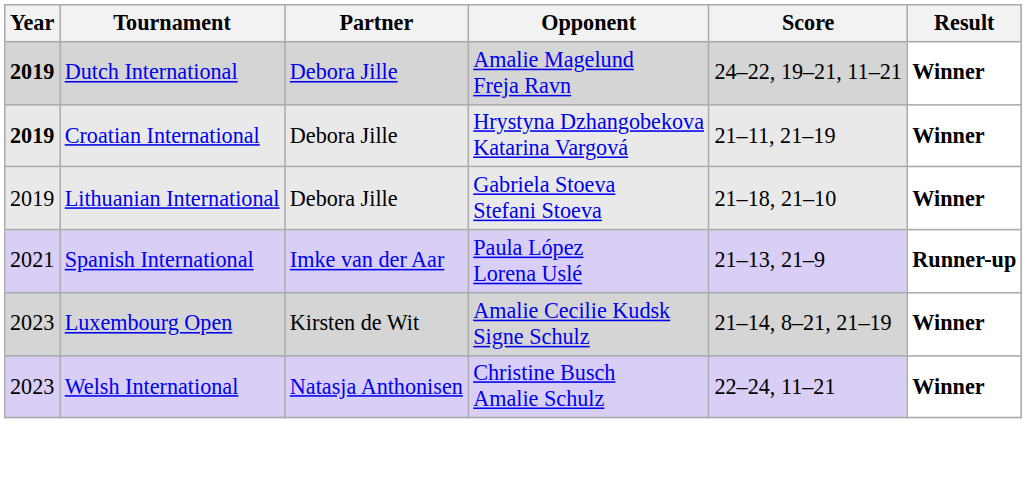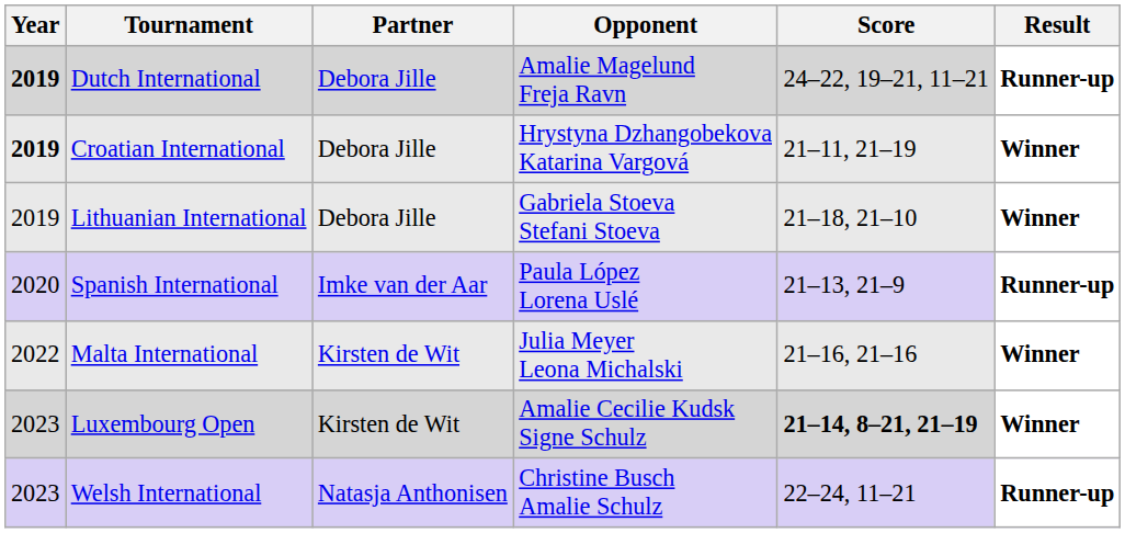 <table class="sortable wikitable" style="font-size: 90%;">
 <tr>
 <th>Year</th>
 <th>Tournament</th>
 <th>Partner</th>
 <th>Opponent</th>
 <th>Score</th>
 <th>Result</th>
 </tr>
 <tr style="background:#D5D5D5">
 <td align="center"><strong>2019</strong></td>
 <td align="left"><a href='#'>Dutch International</a></td>
 <td align="left"> <a href='#'>Debora Jille</a></td>
 <td align="left"> <a href='#'>Amalie Magelund</a><br> <a href='#'>Freja Ravn</a></td>
 <td align="left">24–22, 19–21, 11–21</td>
-<td style="text-align:left; background:white"> <strong>Winner</strong></td>
+<td style="text-align:left; background:white"> <strong>Runner-up</strong></td>
 </tr>
 <tr style="background:#E9E9E9">
 <td align="center"><strong>2019</strong></td>
 <td align="left"><a href='#'>Croatian International</a></td>
 <td align="left"> Debora Jille</td>
 <td align="left"> <a href='#'>Hrystyna Dzhangobekova</a><br> <a href='#'>Katarina Vargová</a></td>
 <td align="left">21–11, 21–19</td>
 <td style="text-align:left; background:white"> <strong>Winner</strong></td>
 </tr>
 <tr style="background:#E9E9E9">
 <td align="center">2019</td>
 <td align="left"><a href='#'>Lithuanian International</a></td>
 <td align="left"> Debora Jille</td>
 <td align="left"> <a href='#'>Gabriela Stoeva</a><br> <a href='#'>Stefani Stoeva</a></td>
 <td align="left">21–18, 21–10</td>
 <td style="text-align:left; background:white"> <strong>Winner</strong></td>
 </tr>
 <tr style="background:#D8CEF6">
-<td align="center">2021</td>
+<td align="center">2020</td>
 <td align="left"><a href='#'>Spanish International</a></td>
 <td align="left"> <a href='#'>Imke van der Aar</a></td>
 <td align="left"> <a href='#'>Paula López</a><br> <a href='#'>Lorena Uslé</a></td>
 <td align="left">21–13, 21–9</td>
 <td style="text-align:left; background:white"> <strong>Runner-up</strong></td>
 </tr>
+<tr style="background:#E9E9E9">
+<td align="center">2022</td>
+<td align="left"><a href='#'>Malta International</a></td>
+<td align="left"> <a href='#'>Kirsten de Wit</a></td>
+<td align="left"> <a href='#'>Julia Meyer</a><br> <a href='#'>Leona Michalski</a></td>
+<td align="left">21–16, 21–16</td>
+<td style="text-align:left; background:white"> <strong>Winner</strong></td>
+</tr>
 <tr style="background:#D5D5D5">
 <td align="center">2023</td>
 <td align="left"><a href='#'>Luxembourg Open</a></td>
 <td align="left"> Kirsten de Wit</td>
 <td align="left"> <a href='#'>Amalie Cecilie Kudsk</a><br> <a href='#'>Signe Schulz</a></td>
-<td align="left">21–14, 8–21, 21–19</td>
+<td align="left"><strong>21–14, 8–21, 21–19</strong></td>
 <td style="text-align:left; background:white"> <strong>Winner</strong></td>
 </tr>
 <tr style="background:#D8CEF6">
 <td align="center">2023</td>
 <td align="left"><a href='#'>Welsh International</a></td>
 <td align="left"> <a href='#'>Natasja Anthonisen</a></td>
 <td align="left"> <a href='#'>Christine Busch</a><br> <a href='#'>Amalie Schulz</a></td>
 <td align="left">22–24, 11–21</td>
-<td style="text-align:left; background:white"> <strong>Winner</strong></td>
+<td style="text-align:left; background:white"> <strong>Runner-up</strong></td>
 </tr>
 </table>
